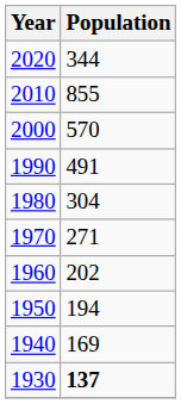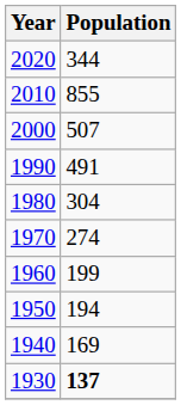 <table class="wikitable">
 <tr>
 <th>Year</th>
 <th>Population</th>
 </tr>
 <tr>
 <td><a href='#'>2020</a></td>
 <td>344</td>
 </tr>
 <tr>
 <td><a href='#'>2010</a></td>
 <td>855</td>
 </tr>
 <tr>
 <td><a href='#'>2000</a></td>
-<td>570</td>
+<td>507</td>
 </tr>
 <tr>
 <td><a href='#'>1990</a></td>
 <td>491</td>
 </tr>
 <tr>
 <td><a href='#'>1980</a></td>
 <td>304</td>
 </tr>
 <tr>
 <td><a href='#'>1970</a></td>
-<td>271</td>
+<td>274</td>
 </tr>
 <tr>
 <td><a href='#'>1960</a></td>
-<td>202</td>
+<td>199</td>
 </tr>
 <tr>
 <td><a href='#'>1950</a></td>
 <td>194</td>
 </tr>
 <tr>
 <td><a href='#'>1940</a></td>
 <td>169</td>
 </tr>
 <tr>
 <td><a href='#'>1930</a></td>
 <td><strong>137</strong></td>
 </tr>
 <tr>
 </tr>
 </table>
